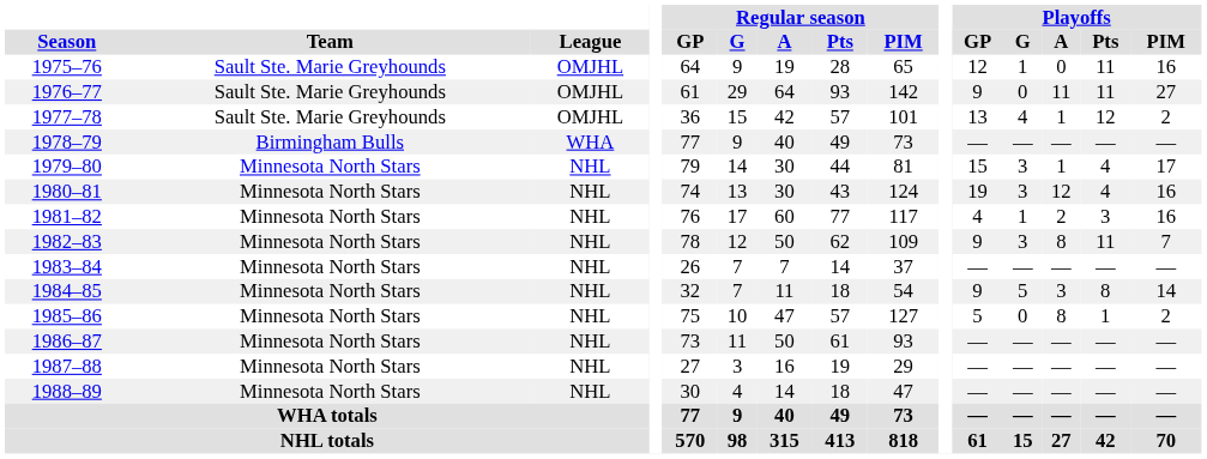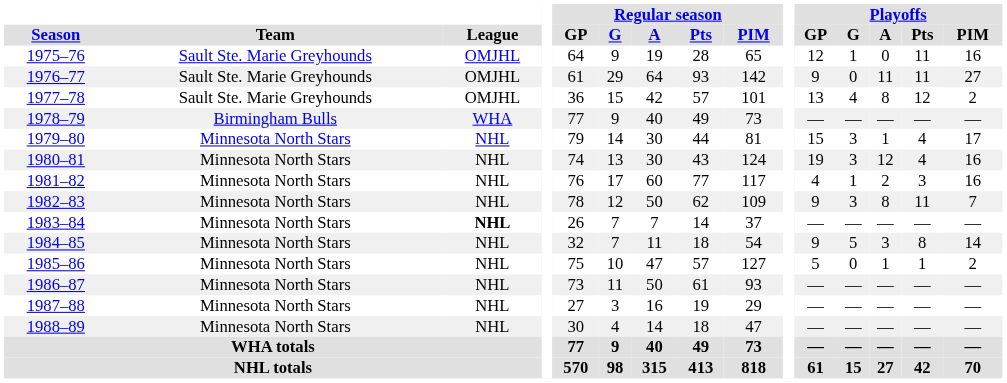 <table border="0" cellpadding="1" cellspacing="0" style="text-align:center; width:60em">
 <tr bgcolor="#e0e0e0">
 <th colspan="3" bgcolor="#ffffff"> </th>
 <th rowspan="99" bgcolor="#ffffff"> </th>
 <th colspan="5"><a href='#'>Regular season</a></th>
 <th rowspan="99" bgcolor="#ffffff"> </th>
 <th colspan="5"><a href='#'>Playoffs</a></th>
 </tr>
 <tr bgcolor="#e0e0e0">
 <th><a href='#'>Season</a></th>
 <th>Team</th>
 <th>League</th>
 <th>GP</th>
 <th><a href='#'>G</a></th>
 <th><a href='#'>A</a></th>
 <th><a href='#'>Pts</a></th>
 <th><a href='#'>PIM</a></th>
 <th>GP</th>
 <th>G</th>
 <th>A</th>
 <th>Pts</th>
 <th>PIM</th>
 </tr>
 <tr>
 <td><a href='#'>1975–76</a></td>
 <td><a href='#'>Sault Ste. Marie Greyhounds</a></td>
 <td><a href='#'>OMJHL</a></td>
 <td>64</td>
 <td>9</td>
 <td>19</td>
 <td>28</td>
 <td>65</td>
 <td>12</td>
 <td>1</td>
 <td>0</td>
 <td>11</td>
 <td>16</td>
 </tr>
 <tr bgcolor="#f0f0f0">
 <td><a href='#'>1976–77</a></td>
 <td>Sault Ste. Marie Greyhounds</td>
 <td>OMJHL</td>
 <td>61</td>
 <td>29</td>
 <td>64</td>
 <td>93</td>
 <td>142</td>
 <td>9</td>
 <td>0</td>
 <td>11</td>
 <td>11</td>
 <td>27</td>
 </tr>
 <tr>
 <td><a href='#'>1977–78</a></td>
 <td>Sault Ste. Marie Greyhounds</td>
 <td>OMJHL</td>
 <td>36</td>
 <td>15</td>
 <td>42</td>
 <td>57</td>
 <td>101</td>
 <td>13</td>
 <td>4</td>
-<td>1</td>
+<td>8</td>
 <td>12</td>
 <td>2</td>
 </tr>
 <tr bgcolor="#f0f0f0">
 <td><a href='#'>1978–79</a></td>
 <td><a href='#'>Birmingham Bulls</a></td>
 <td><a href='#'>WHA</a></td>
 <td>77</td>
 <td>9</td>
 <td>40</td>
 <td>49</td>
 <td>73</td>
 <td>—</td>
 <td>—</td>
 <td>—</td>
 <td>—</td>
 <td>—</td>
 </tr>
 <tr>
 <td><a href='#'>1979–80</a></td>
 <td><a href='#'>Minnesota North Stars</a></td>
 <td><a href='#'>NHL</a></td>
 <td>79</td>
 <td>14</td>
 <td>30</td>
 <td>44</td>
 <td>81</td>
 <td>15</td>
 <td>3</td>
 <td>1</td>
 <td>4</td>
 <td>17</td>
 </tr>
 <tr bgcolor="#f0f0f0">
 <td><a href='#'>1980–81</a></td>
 <td>Minnesota North Stars</td>
 <td>NHL</td>
 <td>74</td>
 <td>13</td>
 <td>30</td>
 <td>43</td>
 <td>124</td>
 <td>19</td>
 <td>3</td>
 <td>12</td>
 <td>4</td>
 <td>16</td>
 </tr>
 <tr>
 <td><a href='#'>1981–82</a></td>
 <td>Minnesota North Stars</td>
 <td>NHL</td>
 <td>76</td>
 <td>17</td>
 <td>60</td>
 <td>77</td>
 <td>117</td>
 <td>4</td>
 <td>1</td>
 <td>2</td>
 <td>3</td>
 <td>16</td>
 </tr>
 <tr bgcolor="#f0f0f0">
 <td><a href='#'>1982–83</a></td>
 <td>Minnesota North Stars</td>
 <td>NHL</td>
 <td>78</td>
 <td>12</td>
 <td>50</td>
 <td>62</td>
 <td>109</td>
 <td>9</td>
 <td>3</td>
 <td>8</td>
 <td>11</td>
 <td>7</td>
 </tr>
 <tr>
 <td><a href='#'>1983–84</a></td>
 <td>Minnesota North Stars</td>
-<td>NHL</td>
+<td><strong>NHL</strong></td>
 <td>26</td>
 <td>7</td>
 <td>7</td>
 <td>14</td>
 <td>37</td>
 <td>—</td>
 <td>—</td>
 <td>—</td>
 <td>—</td>
 <td>—</td>
 </tr>
 <tr bgcolor="#f0f0f0">
 <td><a href='#'>1984–85</a></td>
 <td>Minnesota North Stars</td>
 <td>NHL</td>
 <td>32</td>
 <td>7</td>
 <td>11</td>
 <td>18</td>
 <td>54</td>
 <td>9</td>
 <td>5</td>
 <td>3</td>
 <td>8</td>
 <td>14</td>
 </tr>
 <tr>
 <td><a href='#'>1985–86</a></td>
 <td>Minnesota North Stars</td>
 <td>NHL</td>
 <td>75</td>
 <td>10</td>
 <td>47</td>
 <td>57</td>
 <td>127</td>
 <td>5</td>
 <td>0</td>
-<td>8</td>
+<td>1</td>
 <td>1</td>
 <td>2</td>
 </tr>
 <tr bgcolor="#f0f0f0">
 <td><a href='#'>1986–87</a></td>
 <td>Minnesota North Stars</td>
 <td>NHL</td>
 <td>73</td>
 <td>11</td>
 <td>50</td>
 <td>61</td>
 <td>93</td>
 <td>—</td>
 <td>—</td>
 <td>—</td>
 <td>—</td>
 <td>—</td>
 </tr>
 <tr>
 <td><a href='#'>1987–88</a></td>
 <td>Minnesota North Stars</td>
 <td>NHL</td>
 <td>27</td>
 <td>3</td>
 <td>16</td>
 <td>19</td>
 <td>29</td>
 <td>—</td>
 <td>—</td>
 <td>—</td>
 <td>—</td>
 <td>—</td>
 </tr>
 <tr bgcolor="#f0f0f0">
 <td><a href='#'>1988–89</a></td>
 <td>Minnesota North Stars</td>
 <td>NHL</td>
 <td>30</td>
 <td>4</td>
 <td>14</td>
 <td>18</td>
 <td>47</td>
 <td>—</td>
 <td>—</td>
 <td>—</td>
 <td>—</td>
 <td>—</td>
 </tr>
 <tr bgcolor="#e0e0e0">
 <th colspan="3">WHA totals</th>
 <th>77</th>
 <th>9</th>
 <th>40</th>
 <th>49</th>
 <th>73</th>
 <th>—</th>
 <th>—</th>
 <th>—</th>
 <th>—</th>
 <th>—</th>
 </tr>
 <tr bgcolor="#e0e0e0">
 <th colspan="3">NHL totals</th>
 <th>570</th>
 <th>98</th>
 <th>315</th>
 <th>413</th>
 <th>818</th>
 <th>61</th>
 <th>15</th>
 <th>27</th>
 <th>42</th>
 <th>70</th>
 </tr>
 </table>
